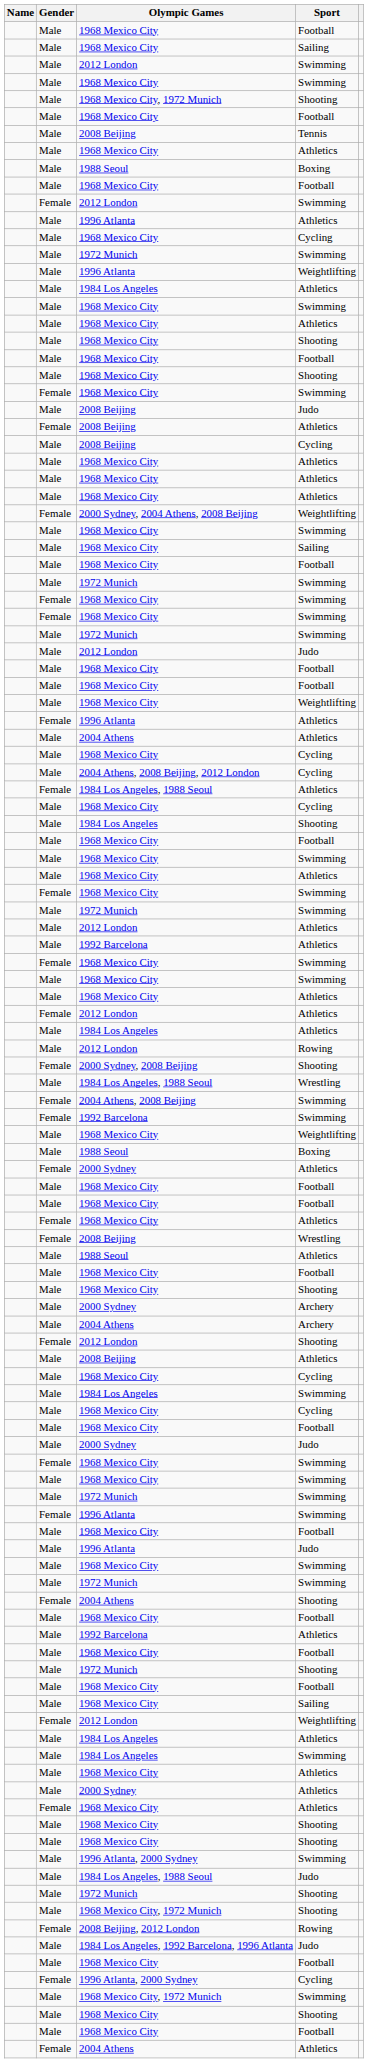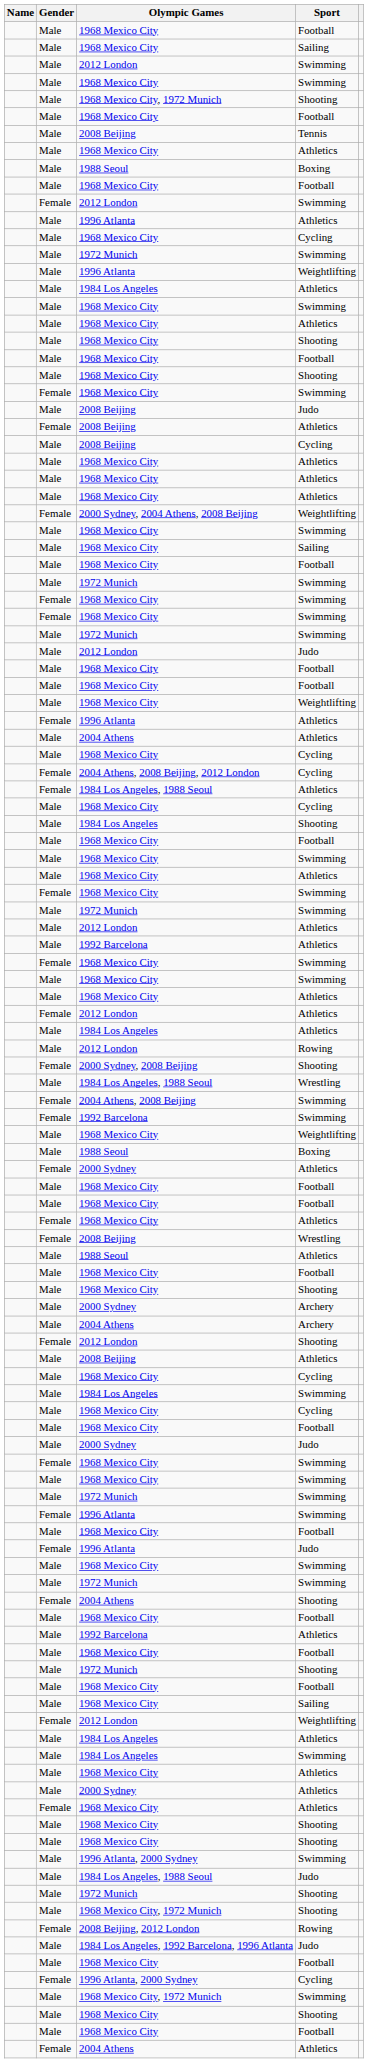 <table class="wikitable sortable" style="text-align: left;">
 <tr>
 <th>Name</th>
 <th>Gender</th>
 <th>Olympic Games</th>
 <th>Sport</th>
 <th class="unsortable" style="text-align: center"></th>
 </tr>
 <tr>
 <td></td>
 <td>Male</td>
 <td><a href='#'>1968 Mexico City</a></td>
 <td>Football</td>
 <td></td>
 </tr>
 <tr>
 <td></td>
 <td>Male</td>
 <td><a href='#'>1968 Mexico City</a></td>
 <td>Sailing</td>
 <td></td>
 </tr>
 <tr>
 <td></td>
 <td>Male</td>
 <td><a href='#'>2012 London</a></td>
 <td>Swimming</td>
 <td></td>
 </tr>
 <tr>
 <td></td>
 <td>Male</td>
 <td><a href='#'>1968 Mexico City</a></td>
 <td>Swimming</td>
 <td></td>
 </tr>
 <tr>
 <td></td>
 <td>Male</td>
 <td><a href='#'>1968 Mexico City</a>, <a href='#'>1972 Munich</a></td>
 <td>Shooting</td>
 <td></td>
 </tr>
 <tr>
 <td></td>
 <td>Male</td>
 <td><a href='#'>1968 Mexico City</a></td>
 <td>Football</td>
 <td></td>
 </tr>
 <tr>
 <td></td>
 <td>Male</td>
 <td><a href='#'>2008 Beijing</a></td>
 <td>Tennis</td>
 <td></td>
 </tr>
 <tr>
 <td></td>
 <td>Male</td>
 <td><a href='#'>1968 Mexico City</a></td>
 <td>Athletics</td>
 <td></td>
 </tr>
 <tr>
 <td></td>
 <td>Male</td>
 <td><a href='#'>1988 Seoul</a></td>
 <td>Boxing</td>
 <td></td>
 </tr>
 <tr>
 <td></td>
 <td>Male</td>
 <td><a href='#'>1968 Mexico City</a></td>
 <td>Football</td>
 <td></td>
 </tr>
 <tr>
 <td></td>
 <td>Female</td>
 <td><a href='#'>2012 London</a></td>
 <td>Swimming</td>
 <td></td>
 </tr>
 <tr>
 <td></td>
 <td>Male</td>
 <td><a href='#'>1996 Atlanta</a></td>
 <td>Athletics</td>
 <td></td>
 </tr>
 <tr>
 <td></td>
 <td>Male</td>
 <td><a href='#'>1968 Mexico City</a></td>
 <td>Cycling</td>
 <td></td>
 </tr>
 <tr>
 <td></td>
 <td>Male</td>
 <td><a href='#'>1972 Munich</a></td>
 <td>Swimming</td>
 <td></td>
 </tr>
 <tr>
 <td></td>
 <td>Male</td>
 <td><a href='#'>1996 Atlanta</a></td>
 <td>Weightlifting</td>
 <td></td>
 </tr>
 <tr>
 <td></td>
 <td>Male</td>
 <td><a href='#'>1984 Los Angeles</a></td>
 <td>Athletics</td>
 <td></td>
 </tr>
 <tr>
 <td></td>
 <td>Male</td>
 <td><a href='#'>1968 Mexico City</a></td>
 <td>Swimming</td>
 <td></td>
 </tr>
 <tr>
 <td></td>
 <td>Male</td>
 <td><a href='#'>1968 Mexico City</a></td>
 <td>Athletics</td>
 <td></td>
 </tr>
 <tr>
 <td></td>
 <td>Male</td>
 <td><a href='#'>1968 Mexico City</a></td>
 <td>Shooting</td>
 <td></td>
 </tr>
 <tr>
 <td></td>
 <td>Male</td>
 <td><a href='#'>1968 Mexico City</a></td>
 <td>Football</td>
 <td></td>
 </tr>
 <tr>
 <td></td>
 <td>Male</td>
 <td><a href='#'>1968 Mexico City</a></td>
 <td>Shooting</td>
 <td></td>
 </tr>
 <tr>
 <td></td>
 <td>Female</td>
 <td><a href='#'>1968 Mexico City</a></td>
 <td>Swimming</td>
 <td></td>
 </tr>
 <tr>
 <td></td>
 <td>Male</td>
 <td><a href='#'>2008 Beijing</a></td>
 <td>Judo</td>
 <td></td>
 </tr>
 <tr>
 <td></td>
 <td>Female</td>
 <td><a href='#'>2008 Beijing</a></td>
 <td>Athletics</td>
 <td></td>
 </tr>
 <tr>
 <td></td>
 <td>Male</td>
 <td><a href='#'>2008 Beijing</a></td>
 <td>Cycling</td>
 <td></td>
 </tr>
 <tr>
 <td></td>
 <td>Male</td>
 <td><a href='#'>1968 Mexico City</a></td>
 <td>Athletics</td>
 <td></td>
 </tr>
 <tr>
 <td></td>
 <td>Male</td>
 <td><a href='#'>1968 Mexico City</a></td>
 <td>Athletics</td>
 <td></td>
 </tr>
 <tr>
 <td></td>
 <td>Male</td>
 <td><a href='#'>1968 Mexico City</a></td>
 <td>Athletics</td>
 <td></td>
 </tr>
 <tr>
 <td></td>
 <td>Female</td>
 <td><a href='#'>2000 Sydney</a>, <a href='#'>2004 Athens</a>, <a href='#'>2008 Beijing</a></td>
 <td>Weightlifting</td>
 <td></td>
 </tr>
 <tr>
 <td></td>
 <td>Male</td>
 <td><a href='#'>1968 Mexico City</a></td>
 <td>Swimming</td>
 <td></td>
 </tr>
 <tr>
 <td></td>
 <td>Male</td>
 <td><a href='#'>1968 Mexico City</a></td>
 <td>Sailing</td>
 <td></td>
 </tr>
 <tr>
 <td></td>
 <td>Male</td>
 <td><a href='#'>1968 Mexico City</a></td>
 <td>Football</td>
 <td></td>
 </tr>
 <tr>
 <td></td>
 <td>Male</td>
 <td><a href='#'>1972 Munich</a></td>
 <td>Swimming</td>
 <td></td>
 </tr>
 <tr>
 <td></td>
 <td>Female</td>
 <td><a href='#'>1968 Mexico City</a></td>
 <td>Swimming</td>
 <td></td>
 </tr>
 <tr>
 <td></td>
 <td>Female</td>
 <td><a href='#'>1968 Mexico City</a></td>
 <td>Swimming</td>
 <td></td>
 </tr>
 <tr>
 <td></td>
 <td>Male</td>
 <td><a href='#'>1972 Munich</a></td>
 <td>Swimming</td>
 <td></td>
 </tr>
 <tr>
 <td></td>
 <td>Male</td>
 <td><a href='#'>2012 London</a></td>
 <td>Judo</td>
 <td></td>
 </tr>
 <tr>
 <td></td>
 <td>Male</td>
 <td><a href='#'>1968 Mexico City</a></td>
 <td>Football</td>
 <td></td>
 </tr>
 <tr>
 <td></td>
 <td>Male</td>
 <td><a href='#'>1968 Mexico City</a></td>
 <td>Football</td>
 <td></td>
 </tr>
 <tr>
 <td></td>
 <td>Male</td>
 <td><a href='#'>1968 Mexico City</a></td>
 <td>Weightlifting</td>
 <td></td>
 </tr>
 <tr>
 <td></td>
 <td>Female</td>
 <td><a href='#'>1996 Atlanta</a></td>
 <td>Athletics</td>
 <td></td>
 </tr>
 <tr>
 <td></td>
 <td>Male</td>
 <td><a href='#'>2004 Athens</a></td>
 <td>Athletics</td>
 <td></td>
 </tr>
 <tr>
 <td></td>
 <td>Male</td>
 <td><a href='#'>1968 Mexico City</a></td>
 <td>Cycling</td>
 <td></td>
 </tr>
 <tr>
 <td></td>
-<td>Male</td>
+<td>Female</td>
 <td><a href='#'>2004 Athens</a>, <a href='#'>2008 Beijing</a>, <a href='#'>2012 London</a></td>
 <td>Cycling</td>
 <td></td>
 </tr>
 <tr>
 <td></td>
 <td>Female</td>
 <td><a href='#'>1984 Los Angeles</a>, <a href='#'>1988 Seoul</a></td>
 <td>Athletics</td>
 <td></td>
 </tr>
 <tr>
 <td></td>
 <td>Male</td>
 <td><a href='#'>1968 Mexico City</a></td>
 <td>Cycling</td>
 <td></td>
 </tr>
 <tr>
 <td></td>
 <td>Male</td>
 <td><a href='#'>1984 Los Angeles</a></td>
 <td>Shooting</td>
 <td></td>
 </tr>
 <tr>
 <td></td>
 <td>Male</td>
 <td><a href='#'>1968 Mexico City</a></td>
 <td>Football</td>
 <td></td>
 </tr>
 <tr>
 <td></td>
 <td>Male</td>
 <td><a href='#'>1968 Mexico City</a></td>
 <td>Swimming</td>
 <td></td>
 </tr>
 <tr>
 <td></td>
 <td>Male</td>
 <td><a href='#'>1968 Mexico City</a></td>
 <td>Athletics</td>
 <td></td>
 </tr>
 <tr>
 <td></td>
 <td>Female</td>
 <td><a href='#'>1968 Mexico City</a></td>
 <td>Swimming</td>
 <td></td>
 </tr>
 <tr>
 <td></td>
 <td>Male</td>
 <td><a href='#'>1972 Munich</a></td>
 <td>Swimming</td>
 <td></td>
 </tr>
 <tr>
 <td></td>
 <td>Male</td>
 <td><a href='#'>2012 London</a></td>
 <td>Athletics</td>
 <td></td>
 </tr>
 <tr>
 <td></td>
 <td>Male</td>
 <td><a href='#'>1992 Barcelona</a></td>
 <td>Athletics</td>
 <td></td>
 </tr>
 <tr>
 <td></td>
 <td>Female</td>
 <td><a href='#'>1968 Mexico City</a></td>
 <td>Swimming</td>
 <td></td>
 </tr>
 <tr>
 <td></td>
 <td>Male</td>
 <td><a href='#'>1968 Mexico City</a></td>
 <td>Swimming</td>
 <td></td>
 </tr>
 <tr>
 <td></td>
 <td>Male</td>
 <td><a href='#'>1968 Mexico City</a></td>
 <td>Athletics</td>
 <td></td>
 </tr>
 <tr>
 <td></td>
 <td>Female</td>
 <td><a href='#'>2012 London</a></td>
 <td>Athletics</td>
 <td></td>
 </tr>
 <tr>
 <td></td>
 <td>Male</td>
 <td><a href='#'>1984 Los Angeles</a></td>
 <td>Athletics</td>
 <td></td>
 </tr>
 <tr>
 <td></td>
 <td>Male</td>
 <td><a href='#'>2012 London</a></td>
 <td>Rowing</td>
 <td></td>
 </tr>
 <tr>
 <td></td>
 <td>Female</td>
 <td><a href='#'>2000 Sydney</a>, <a href='#'>2008 Beijing</a></td>
 <td>Shooting</td>
 <td></td>
 </tr>
 <tr>
 <td></td>
 <td>Male</td>
 <td><a href='#'>1984 Los Angeles</a>, <a href='#'>1988 Seoul</a></td>
 <td>Wrestling</td>
 <td></td>
 </tr>
 <tr>
 <td></td>
 <td>Female</td>
 <td><a href='#'>2004 Athens</a>, <a href='#'>2008 Beijing</a></td>
 <td>Swimming</td>
 <td></td>
 </tr>
 <tr>
 <td></td>
 <td>Female</td>
 <td><a href='#'>1992 Barcelona</a></td>
 <td>Swimming</td>
 <td></td>
 </tr>
 <tr>
 <td></td>
 <td>Male</td>
 <td><a href='#'>1968 Mexico City</a></td>
 <td>Weightlifting</td>
 <td></td>
 </tr>
 <tr>
 <td></td>
 <td>Male</td>
 <td><a href='#'>1988 Seoul</a></td>
 <td>Boxing</td>
 <td></td>
 </tr>
 <tr>
 <td></td>
 <td>Female</td>
 <td><a href='#'>2000 Sydney</a></td>
 <td>Athletics</td>
 <td></td>
 </tr>
 <tr>
 <td></td>
 <td>Male</td>
 <td><a href='#'>1968 Mexico City</a></td>
 <td>Football</td>
 <td></td>
 </tr>
 <tr>
 <td></td>
 <td>Male</td>
 <td><a href='#'>1968 Mexico City</a></td>
 <td>Football</td>
 <td></td>
 </tr>
 <tr>
 <td></td>
 <td>Female</td>
 <td><a href='#'>1968 Mexico City</a></td>
 <td>Athletics</td>
 <td></td>
 </tr>
 <tr>
 <td></td>
 <td>Female</td>
 <td><a href='#'>2008 Beijing</a></td>
 <td>Wrestling</td>
 <td></td>
 </tr>
 <tr>
 <td></td>
 <td>Male</td>
 <td><a href='#'>1988 Seoul</a></td>
 <td>Athletics</td>
 <td></td>
 </tr>
 <tr>
 <td></td>
 <td>Male</td>
 <td><a href='#'>1968 Mexico City</a></td>
 <td>Football</td>
 <td></td>
 </tr>
 <tr>
 <td></td>
 <td>Male</td>
 <td><a href='#'>1968 Mexico City</a></td>
 <td>Shooting</td>
 <td></td>
 </tr>
 <tr>
 <td></td>
 <td>Male</td>
 <td><a href='#'>2000 Sydney</a></td>
 <td>Archery</td>
 <td></td>
 </tr>
 <tr>
 <td></td>
 <td>Male</td>
 <td><a href='#'>2004 Athens</a></td>
 <td>Archery</td>
 <td></td>
 </tr>
 <tr>
 <td></td>
 <td>Female</td>
 <td><a href='#'>2012 London</a></td>
 <td>Shooting</td>
 <td></td>
 </tr>
 <tr>
 <td></td>
 <td>Male</td>
 <td><a href='#'>2008 Beijing</a></td>
 <td>Athletics</td>
 <td></td>
 </tr>
 <tr>
 <td></td>
 <td>Male</td>
 <td><a href='#'>1968 Mexico City</a></td>
 <td>Cycling</td>
 <td></td>
 </tr>
 <tr>
 <td></td>
 <td>Male</td>
 <td><a href='#'>1984 Los Angeles</a></td>
 <td>Swimming</td>
 <td></td>
 </tr>
 <tr>
 <td></td>
 <td>Male</td>
 <td><a href='#'>1968 Mexico City</a></td>
 <td>Cycling</td>
 <td></td>
 </tr>
 <tr>
 <td></td>
 <td>Male</td>
 <td><a href='#'>1968 Mexico City</a></td>
 <td>Football</td>
 <td></td>
 </tr>
 <tr>
 <td></td>
 <td>Male</td>
 <td><a href='#'>2000 Sydney</a></td>
 <td>Judo</td>
 <td></td>
 </tr>
 <tr>
 <td></td>
 <td>Female</td>
 <td><a href='#'>1968 Mexico City</a></td>
 <td>Swimming</td>
 <td></td>
 </tr>
 <tr>
 <td></td>
 <td>Male</td>
 <td><a href='#'>1968 Mexico City</a></td>
 <td>Swimming</td>
 <td></td>
 </tr>
 <tr>
 <td></td>
 <td>Male</td>
 <td><a href='#'>1972 Munich</a></td>
 <td>Swimming</td>
 <td></td>
 </tr>
 <tr>
 <td></td>
 <td>Female</td>
 <td><a href='#'>1996 Atlanta</a></td>
 <td>Swimming</td>
 <td></td>
 </tr>
 <tr>
 <td></td>
 <td>Male</td>
 <td><a href='#'>1968 Mexico City</a></td>
 <td>Football</td>
 <td></td>
 </tr>
 <tr>
 <td></td>
-<td>Male</td>
+<td>Female</td>
 <td><a href='#'>1996 Atlanta</a></td>
 <td>Judo</td>
 <td></td>
 </tr>
 <tr>
 <td></td>
 <td>Male</td>
 <td><a href='#'>1968 Mexico City</a></td>
 <td>Swimming</td>
 <td></td>
 </tr>
 <tr>
 <td></td>
 <td>Male</td>
 <td><a href='#'>1972 Munich</a></td>
 <td>Swimming</td>
 <td></td>
 </tr>
 <tr>
 <td></td>
 <td>Female</td>
 <td><a href='#'>2004 Athens</a></td>
 <td>Shooting</td>
 <td></td>
 </tr>
 <tr>
 <td></td>
 <td>Male</td>
 <td><a href='#'>1968 Mexico City</a></td>
 <td>Football</td>
 <td></td>
 </tr>
 <tr>
 <td></td>
 <td>Male</td>
 <td><a href='#'>1992 Barcelona</a></td>
 <td>Athletics</td>
 <td></td>
 </tr>
 <tr>
 <td></td>
 <td>Male</td>
 <td><a href='#'>1968 Mexico City</a></td>
 <td>Football</td>
 <td></td>
 </tr>
 <tr>
 <td></td>
 <td>Male</td>
 <td><a href='#'>1972 Munich</a></td>
 <td>Shooting</td>
 <td></td>
 </tr>
 <tr>
 <td></td>
 <td>Male</td>
 <td><a href='#'>1968 Mexico City</a></td>
 <td>Football</td>
 <td></td>
 </tr>
 <tr>
 <td></td>
 <td>Male</td>
 <td><a href='#'>1968 Mexico City</a></td>
 <td>Sailing</td>
 <td></td>
 </tr>
 <tr>
 <td></td>
 <td>Female</td>
 <td><a href='#'>2012 London</a></td>
 <td>Weightlifting</td>
 <td></td>
 </tr>
 <tr>
 <td></td>
 <td>Male</td>
 <td><a href='#'>1984 Los Angeles</a></td>
 <td>Athletics</td>
 <td></td>
 </tr>
 <tr>
 <td></td>
 <td>Male</td>
 <td><a href='#'>1984 Los Angeles</a></td>
 <td>Swimming</td>
 <td></td>
 </tr>
 <tr>
 <td></td>
 <td>Male</td>
 <td><a href='#'>1968 Mexico City</a></td>
 <td>Athletics</td>
 <td></td>
 </tr>
 <tr>
 <td></td>
 <td>Male</td>
 <td><a href='#'>2000 Sydney</a></td>
 <td>Athletics</td>
 <td></td>
 </tr>
 <tr>
 <td></td>
 <td>Female</td>
 <td><a href='#'>1968 Mexico City</a></td>
 <td>Athletics</td>
 <td></td>
 </tr>
 <tr>
 <td></td>
 <td>Male</td>
 <td><a href='#'>1968 Mexico City</a></td>
 <td>Shooting</td>
 <td></td>
 </tr>
 <tr>
 <td></td>
 <td>Male</td>
 <td><a href='#'>1968 Mexico City</a></td>
 <td>Shooting</td>
 <td></td>
 </tr>
 <tr>
 <td></td>
 <td>Male</td>
 <td><a href='#'>1996 Atlanta</a>, <a href='#'>2000 Sydney</a></td>
 <td>Swimming</td>
 <td></td>
 </tr>
 <tr>
 <td></td>
 <td>Male</td>
 <td><a href='#'>1984 Los Angeles</a>, <a href='#'>1988 Seoul</a></td>
 <td>Judo</td>
 <td></td>
 </tr>
 <tr>
 <td></td>
 <td>Male</td>
 <td><a href='#'>1972 Munich</a></td>
 <td>Shooting</td>
 <td></td>
 </tr>
 <tr>
 <td></td>
 <td>Male</td>
 <td><a href='#'>1968 Mexico City</a>, <a href='#'>1972 Munich</a></td>
 <td>Shooting</td>
 <td></td>
 </tr>
 <tr>
 <td></td>
 <td>Female</td>
 <td><a href='#'>2008 Beijing</a>, <a href='#'>2012 London</a></td>
 <td>Rowing</td>
 <td></td>
 </tr>
 <tr>
 <td></td>
 <td>Male</td>
 <td><a href='#'>1984 Los Angeles</a>, <a href='#'>1992 Barcelona</a>, <a href='#'>1996 Atlanta</a></td>
 <td>Judo</td>
 <td></td>
 </tr>
 <tr>
 <td></td>
 <td>Male</td>
 <td><a href='#'>1968 Mexico City</a></td>
 <td>Football</td>
 <td></td>
 </tr>
 <tr>
 <td></td>
 <td>Female</td>
 <td><a href='#'>1996 Atlanta</a>, <a href='#'>2000 Sydney</a></td>
 <td>Cycling</td>
 <td></td>
 </tr>
 <tr>
 <td></td>
 <td>Male</td>
 <td><a href='#'>1968 Mexico City</a>, <a href='#'>1972 Munich</a></td>
 <td>Swimming</td>
 <td></td>
 </tr>
 <tr>
 <td></td>
 <td>Male</td>
 <td><a href='#'>1968 Mexico City</a></td>
 <td>Shooting</td>
 <td></td>
 </tr>
 <tr>
 <td></td>
 <td>Male</td>
 <td><a href='#'>1968 Mexico City</a></td>
 <td>Football</td>
 <td></td>
 </tr>
 <tr>
 <td></td>
 <td>Female</td>
 <td><a href='#'>2004 Athens</a></td>
 <td>Athletics</td>
 <td></td>
 </tr>
 </table>
